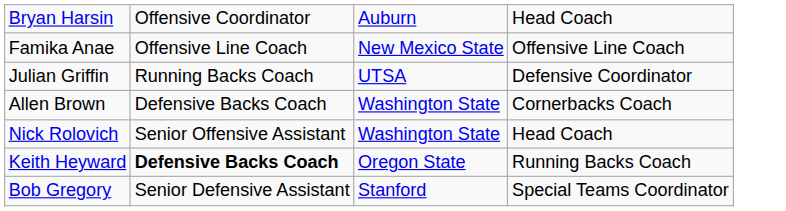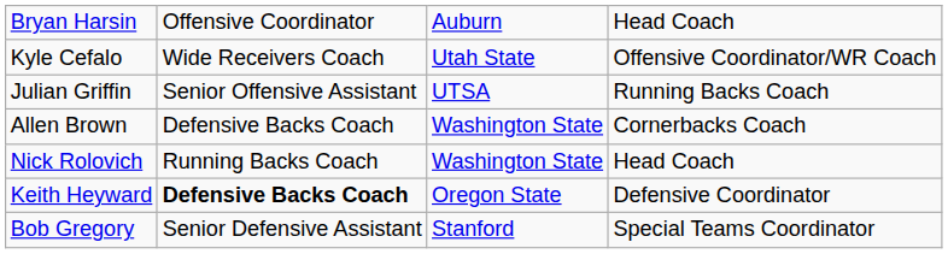 <table class="wikitable">
 <tr>
 <td><a href='#'>Bryan Harsin</a></td>
 <td>Offensive Coordinator</td>
 <td><a href='#'>Auburn</a></td>
 <td>Head Coach</td>
 </tr>
 <tr>
-<td>Famika Anae</td>
-<td>Offensive Line Coach</td>
-<td><a href='#'>New Mexico State</a></td>
-<td>Offensive Line Coach</td>
+<td>Kyle Cefalo</td>
+<td>Wide Receivers Coach</td>
+<td><a href='#'>Utah State</a></td>
+<td>Offensive Coordinator/WR Coach</td>
 </tr>
 <tr>
 <td>Julian Griffin</td>
+<td>Senior Offensive Assistant</td>
+<td><a href='#'>UTSA</a></td>
 <td>Running Backs Coach</td>
-<td><a href='#'>UTSA</a></td>
-<td>Defensive Coordinator</td>
 </tr>
 <tr>
 <td>Allen Brown</td>
 <td>Defensive Backs Coach</td>
 <td><a href='#'>Washington State</a></td>
 <td>Cornerbacks Coach</td>
 </tr>
 <tr>
 <td><a href='#'>Nick Rolovich</a></td>
-<td>Senior Offensive Assistant</td>
+<td>Running Backs Coach</td>
 <td><a href='#'>Washington State</a></td>
 <td>Head Coach</td>
 </tr>
 <tr>
 <td><a href='#'>Keith Heyward</a></td>
 <td><strong>Defensive Backs Coach</strong></td>
 <td><a href='#'>Oregon State</a></td>
-<td>Running Backs Coach</td>
+<td>Defensive Coordinator</td>
 </tr>
 <tr>
 <td><a href='#'>Bob Gregory</a></td>
 <td>Senior Defensive Assistant</td>
 <td><a href='#'>Stanford</a></td>
 <td>Special Teams Coordinator</td>
 </tr>
 </table>
